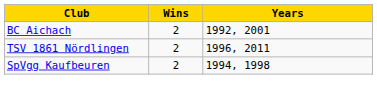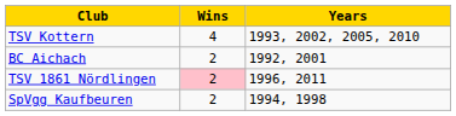 <table class="wikitable">
 <tr align="center" style="background:#FFD700">
 <td width="170"><strong>Club</strong></td>
 <td width="60"><strong>Wins</strong></td>
 <td width="200"><strong>Years</strong></td>
+</tr>
+<tr>
+<td><a href='#'>TSV Kottern</a></td>
+<td align="center">4</td>
+<td>1993, 2002, 2005, 2010</td>
 </tr>
 <tr>
 <td><a href='#'>BC Aichach</a></td>
 <td align="center">2</td>
 <td>1992, 2001</td>
 </tr>
 <tr>
 <td><a href='#'>TSV 1861 Nördlingen</a></td>
-<td align="center">2</td>
+<td align="center" style="background: pink;">2</td>
 <td>1996, 2011</td>
 </tr>
 <tr>
 <td><a href='#'>SpVgg Kaufbeuren</a></td>
 <td align="center">2</td>
 <td>1994, 1998</td>
 </tr>
 </table>
